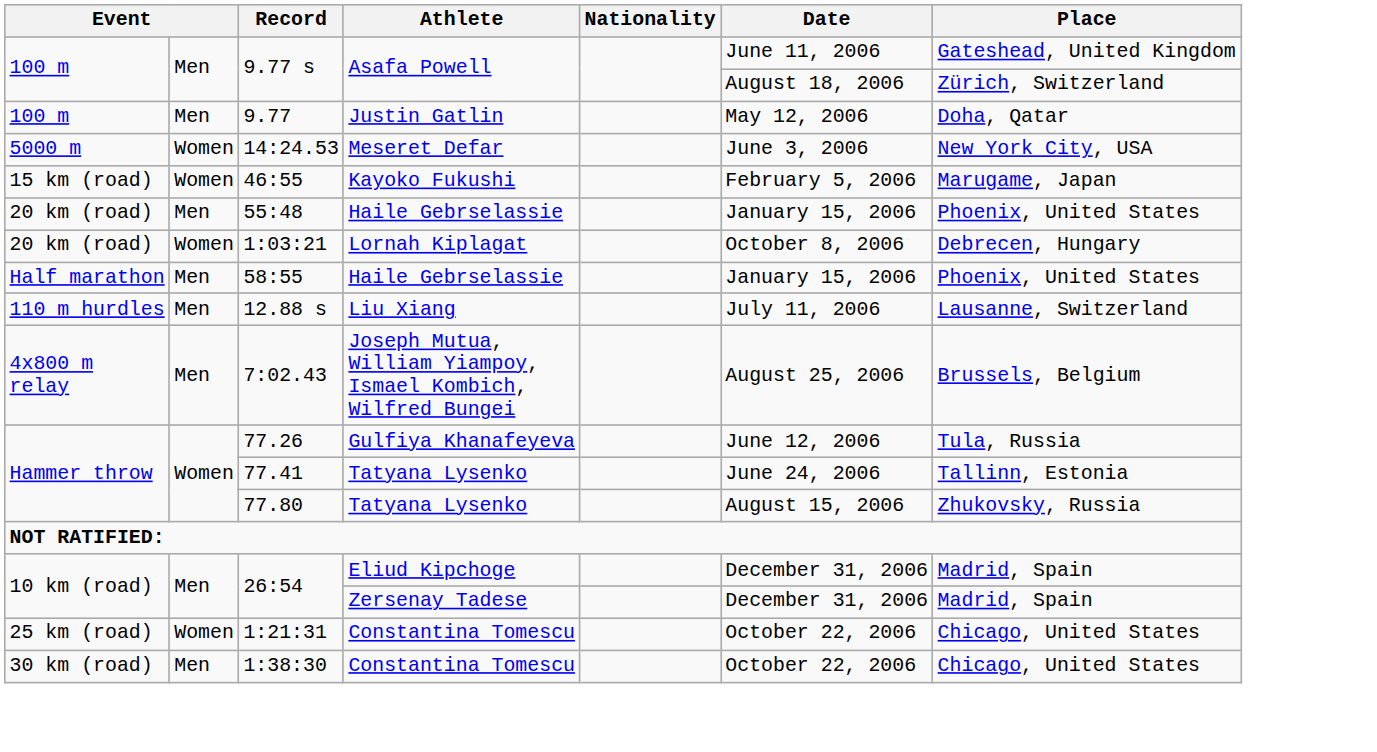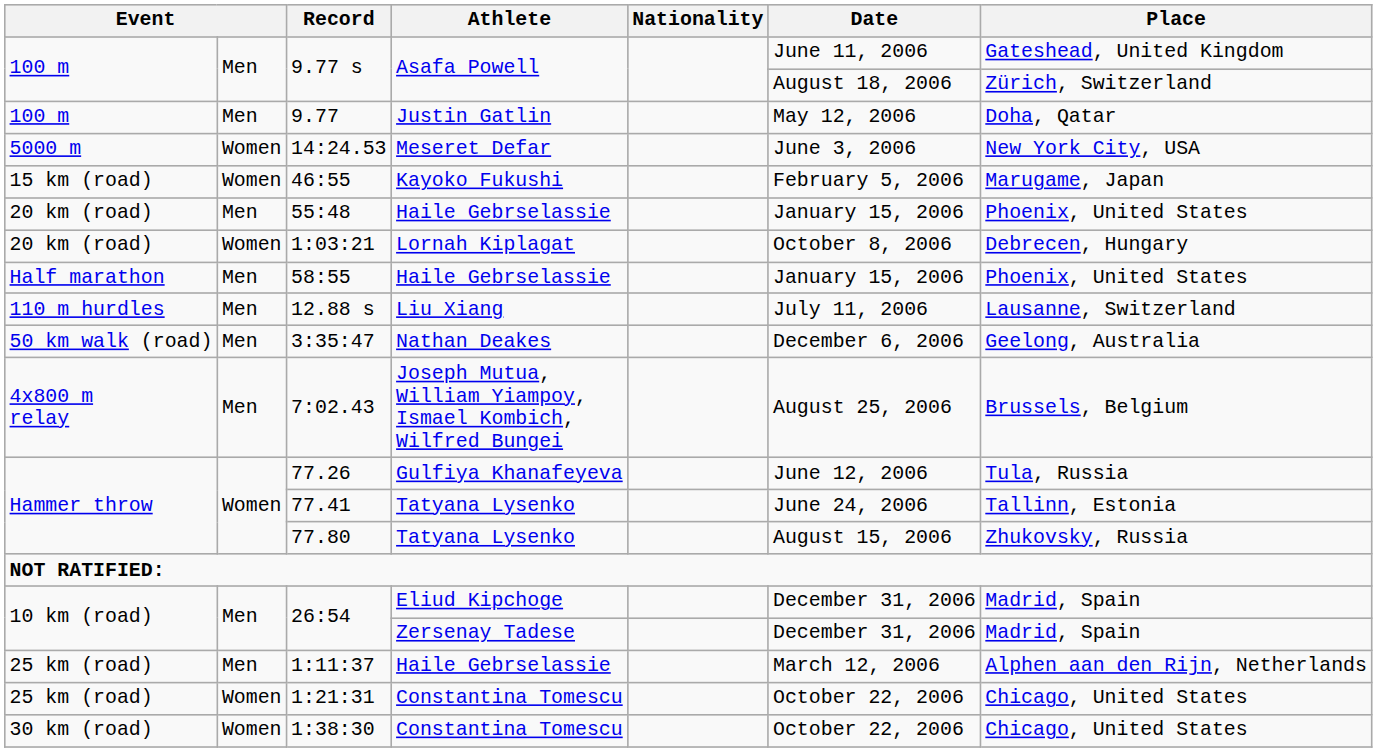 <table class="wikitable" style="font-size:95%;">
 <tr>
 <th colspan=2>Event</th>
 <th>Record</th>
 <th>Athlete</th>
 <th>Nationality</th>
 <th>Date</th>
 <th>Place</th>
 </tr>
 <tr>
 <td rowspan="2"><a href='#'>100 m</a></td>
 <td rowspan="2">Men</td>
 <td rowspan="2">9.77 s</td>
 <td rowspan="2"><a href='#'>Asafa Powell</a></td>
 <td rowspan="2"></td>
 <td>June 11, 2006</td>
 <td><a href='#'>Gateshead</a>, United Kingdom</td>
 </tr>
 <tr>
 <td>August 18, 2006</td>
 <td><a href='#'>Zürich</a>, Switzerland</td>
 </tr>
 <tr>
 <td><a href='#'>100 m</a></td>
 <td>Men</td>
 <td>9.77</td>
 <td><a href='#'>Justin Gatlin</a></td>
 <td></td>
 <td>May 12, 2006</td>
 <td><a href='#'>Doha</a>, Qatar</td>
 </tr>
 <tr>
 <td><a href='#'>5000 m</a></td>
 <td>Women</td>
 <td>14:24.53</td>
 <td><a href='#'>Meseret Defar</a></td>
 <td></td>
 <td>June 3, 2006</td>
 <td><a href='#'>New York City</a>, USA</td>
 </tr>
 <tr>
 <td>15 km (road)</td>
 <td>Women</td>
 <td>46:55</td>
 <td><a href='#'>Kayoko Fukushi</a></td>
 <td></td>
 <td>February 5, 2006</td>
 <td><a href='#'>Marugame</a>, Japan</td>
 </tr>
 <tr>
 <td>20 km (road)</td>
 <td>Men</td>
 <td>55:48</td>
 <td><a href='#'>Haile Gebrselassie</a></td>
 <td></td>
 <td>January 15, 2006</td>
 <td><a href='#'>Phoenix</a>, United States</td>
 </tr>
 <tr>
 <td>20 km (road)</td>
 <td>Women</td>
 <td>1:03:21</td>
 <td><a href='#'>Lornah Kiplagat</a></td>
 <td></td>
 <td>October 8, 2006</td>
 <td><a href='#'>Debrecen</a>, Hungary</td>
 </tr>
 <tr>
 <td><a href='#'>Half marathon</a></td>
 <td>Men</td>
 <td>58:55</td>
 <td><a href='#'>Haile Gebrselassie</a></td>
 <td></td>
 <td>January 15, 2006</td>
 <td><a href='#'>Phoenix</a>, United States</td>
 </tr>
 <tr>
 <td><a href='#'>110&nbsp;m hurdles</a></td>
 <td>Men</td>
 <td>12.88 s</td>
 <td><a href='#'>Liu Xiang</a></td>
 <td></td>
 <td>July 11, 2006</td>
 <td><a href='#'>Lausanne</a>, Switzerland</td>
 </tr>
 <tr>
+<td><a href='#'>50&nbsp;km walk</a> (road)</td>
+<td>Men</td>
+<td>3:35:47</td>
+<td><a href='#'>Nathan Deakes</a></td>
+<td></td>
+<td>December 6, 2006</td>
+<td><a href='#'>Geelong</a>, Australia</td>
+</tr>
+<tr>
 <td><a href='#'>4x800 m<br>relay</a></td>
 <td>Men</td>
 <td>7:02.43</td>
 <td><a href='#'>Joseph Mutua</a>,<br><a href='#'>William Yiampoy</a>,<br><a href='#'>Ismael Kombich</a>,<br><a href='#'>Wilfred Bungei</a></td>
 <td></td>
 <td>August 25, 2006</td>
 <td><a href='#'>Brussels</a>, Belgium</td>
 </tr>
 <tr>
 <td rowspan="3"><a href='#'>Hammer throw</a></td>
 <td rowspan="3">Women</td>
 <td>77.26</td>
 <td><a href='#'>Gulfiya Khanafeyeva</a></td>
 <td></td>
 <td>June 12, 2006</td>
 <td><a href='#'>Tula</a>, Russia</td>
 </tr>
 <tr>
 <td>77.41</td>
 <td><a href='#'>Tatyana Lysenko</a></td>
 <td></td>
 <td>June 24, 2006</td>
 <td><a href='#'>Tallinn</a>, Estonia</td>
 </tr>
 <tr>
 <td>77.80</td>
 <td><a href='#'>Tatyana Lysenko</a></td>
 <td></td>
 <td>August 15, 2006</td>
 <td><a href='#'>Zhukovsky</a>, Russia</td>
 </tr>
 <tr>
 <td colspan=7><span><strong>NOT RATIFIED:</strong></span></td>
 </tr>
 <tr>
 <td rowspan="2">10 km (road)</td>
 <td rowspan="2">Men</td>
 <td rowspan="2">26:54</td>
 <td><a href='#'>Eliud Kipchoge</a></td>
 <td></td>
 <td>December 31, 2006</td>
 <td><a href='#'>Madrid</a>, Spain</td>
 </tr>
 <tr>
 <td><a href='#'>Zersenay Tadese</a></td>
 <td></td>
 <td>December 31, 2006</td>
 <td><a href='#'>Madrid</a>, Spain</td>
 </tr>
 <tr>
 <td>25 km (road)</td>
+<td>Men</td>
+<td>1:11:37</td>
+<td><a href='#'>Haile Gebrselassie</a></td>
+<td></td>
+<td>March 12, 2006</td>
+<td><a href='#'>Alphen aan den Rijn</a>, Netherlands</td>
+</tr>
+<tr>
+<td>25 km (road)</td>
 <td>Women</td>
 <td>1:21:31</td>
 <td><a href='#'>Constantina Tomescu</a></td>
 <td></td>
 <td>October 22, 2006</td>
 <td><a href='#'>Chicago</a>, United States</td>
 </tr>
 <tr>
 <td>30 km (road)</td>
-<td>Men</td>
+<td>Women</td>
 <td>1:38:30</td>
 <td><a href='#'>Constantina Tomescu</a></td>
 <td></td>
 <td>October 22, 2006</td>
 <td><a href='#'>Chicago</a>, United States</td>
 </tr>
 </table>
